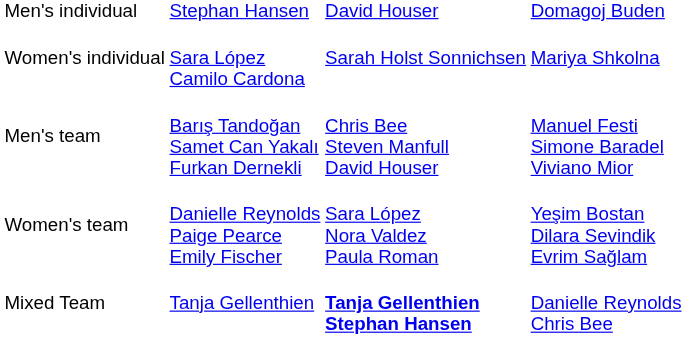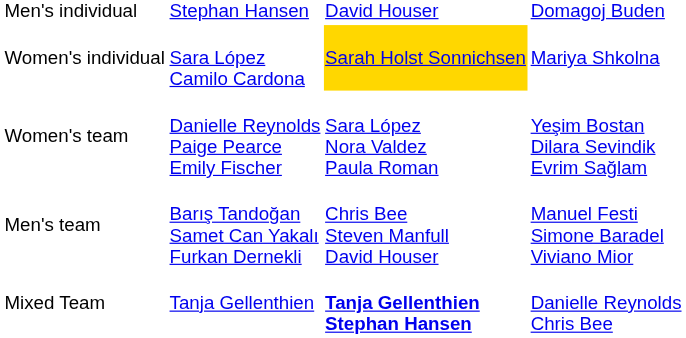 <table>
 <tr>
 <td>Men's individual</td>
 <td><a href='#'>Stephan Hansen</a><br></td>
 <td><a href='#'>David Houser</a><br></td>
 <td><a href='#'>Domagoj Buden</a><br></td>
 </tr>
 <tr>
 <td>Women's individual</td>
 <td><br><a href='#'>Sara López</a><br><a href='#'>Camilo Cardona</a></td>
-<td><a href='#'>Sarah Holst Sonnichsen</a><br></td>
+<td style="background: gold;"><a href='#'>Sarah Holst Sonnichsen</a><br></td>
 <td><a href='#'>Mariya Shkolna</a><br></td>
+</tr>
+<tr>
+<td>Women's team</td>
+<td><br><a href='#'>Danielle Reynolds</a><br><a href='#'>Paige Pearce</a><br><a href='#'>Emily Fischer</a></td>
+<td><br><a href='#'>Sara López</a><br><a href='#'>Nora Valdez</a><br><a href='#'>Paula Roman</a></td>
+<td><br><a href='#'>Yeşim Bostan</a><br><a href='#'>Dilara Sevindik</a><br><a href='#'>Evrim Sağlam</a></td>
 </tr>
 <tr>
 <td>Men's team</td>
 <td><br><a href='#'>Barış Tandoğan</a><br><a href='#'>Samet Can Yakalı</a><br><a href='#'>Furkan Dernekli</a></td>
 <td><br><a href='#'>Chris Bee</a><br><a href='#'>Steven Manfull</a><br><a href='#'>David Houser</a></td>
 <td><br><a href='#'>Manuel Festi</a><br><a href='#'>Simone Baradel</a><br><a href='#'>Viviano Mior</a></td>
 </tr>
 <tr>
-<td>Women's team</td>
-<td><br><a href='#'>Danielle Reynolds</a><br><a href='#'>Paige Pearce</a><br><a href='#'>Emily Fischer</a></td>
-<td><br><a href='#'>Sara López</a><br><a href='#'>Nora Valdez</a><br><a href='#'>Paula Roman</a></td>
-<td><br><a href='#'>Yeşim Bostan</a><br><a href='#'>Dilara Sevindik</a><br><a href='#'>Evrim Sağlam</a></td>
-</tr>
-<tr>
 <td>Mixed Team</td>
 <td><a href='#'>Tanja Gellenthien</a><br></td>
 <td><strong><br><a href='#'>Tanja Gellenthien</a><br><a href='#'>Stephan Hansen</a></strong></td>
 <td><br><a href='#'>Danielle Reynolds</a><br><a href='#'>Chris Bee</a></td>
 </tr>
 </table>
